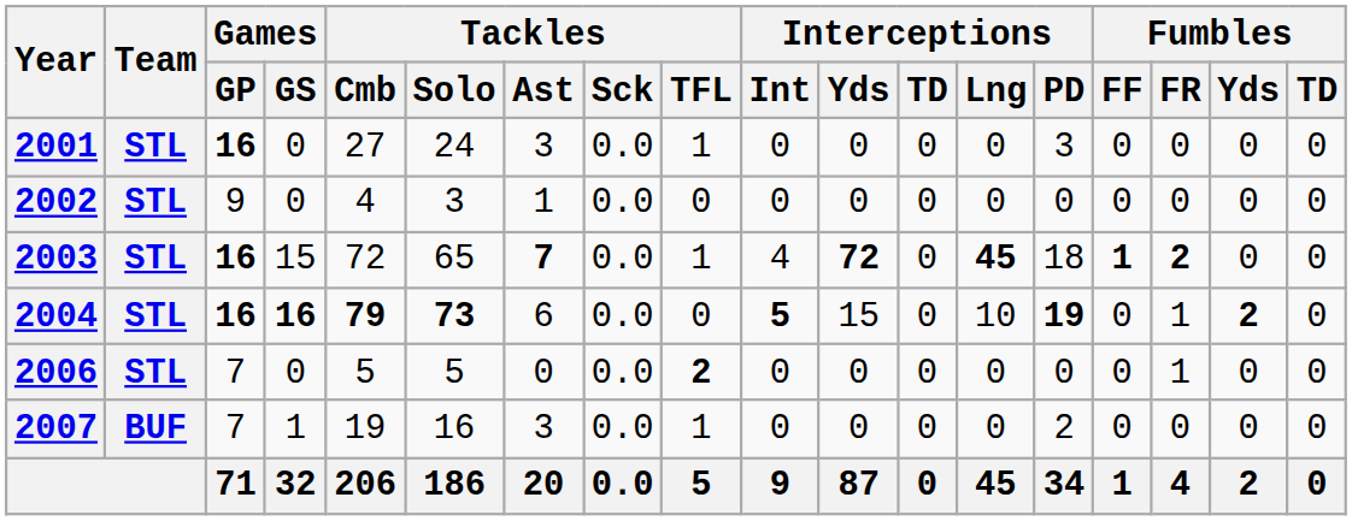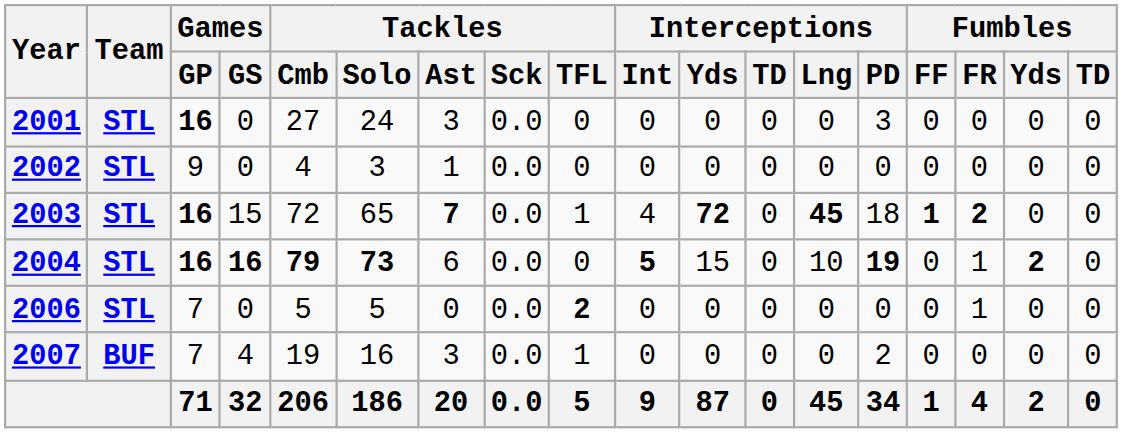 <table class="wikitable" style="text-align:center">
 <tr>
 <th rowspan="2">Year</th>
 <th rowspan="2">Team</th>
 <th colspan="2">Games</th>
 <th colspan="5">Tackles</th>
 <th colspan="5">Interceptions</th>
 <th colspan="4">Fumbles</th>
 </tr>
 <tr>
 <th>GP</th>
 <th>GS</th>
 <th>Cmb</th>
 <th>Solo</th>
 <th>Ast</th>
 <th>Sck</th>
 <th>TFL</th>
 <th>Int</th>
 <th>Yds</th>
 <th>TD</th>
 <th>Lng</th>
 <th>PD</th>
 <th>FF</th>
 <th>FR</th>
 <th>Yds</th>
 <th>TD</th>
 </tr>
 <tr>
 <th><a href='#'>2001</a></th>
 <th><a href='#'>STL</a></th>
 <td><strong>16</strong></td>
 <td>0</td>
 <td>27</td>
 <td>24</td>
 <td>3</td>
 <td>0.0</td>
-<td>1</td>
+<td>0</td>
 <td>0</td>
 <td>0</td>
 <td>0</td>
 <td>0</td>
 <td>3</td>
 <td>0</td>
 <td>0</td>
 <td>0</td>
 <td>0</td>
 </tr>
 <tr>
 <th><a href='#'>2002</a></th>
 <th><a href='#'>STL</a></th>
 <td>9</td>
 <td>0</td>
 <td>4</td>
 <td>3</td>
 <td>1</td>
 <td>0.0</td>
 <td>0</td>
 <td>0</td>
 <td>0</td>
 <td>0</td>
 <td>0</td>
 <td>0</td>
 <td>0</td>
 <td>0</td>
 <td>0</td>
 <td>0</td>
 </tr>
 <tr>
 <th><a href='#'>2003</a></th>
 <th><a href='#'>STL</a></th>
 <td><strong>16</strong></td>
 <td>15</td>
 <td>72</td>
 <td>65</td>
 <td><strong>7</strong></td>
 <td>0.0</td>
 <td>1</td>
 <td>4</td>
 <td><strong>72</strong></td>
 <td>0</td>
 <td><strong>45</strong></td>
 <td>18</td>
 <td><strong>1</strong></td>
 <td><strong>2</strong></td>
 <td>0</td>
 <td>0</td>
 </tr>
 <tr>
 <th><a href='#'>2004</a></th>
 <th><a href='#'>STL</a></th>
 <td><strong>16</strong></td>
 <td><strong>16</strong></td>
 <td><strong>79</strong></td>
 <td><strong>73</strong></td>
 <td>6</td>
 <td>0.0</td>
 <td>0</td>
 <td><strong>5</strong></td>
 <td>15</td>
 <td>0</td>
 <td>10</td>
 <td><strong>19</strong></td>
 <td>0</td>
 <td>1</td>
 <td><strong>2</strong></td>
 <td>0</td>
 </tr>
 <tr>
 <th><a href='#'>2006</a></th>
 <th><a href='#'>STL</a></th>
 <td>7</td>
 <td>0</td>
 <td>5</td>
 <td>5</td>
 <td>0</td>
 <td>0.0</td>
 <td><strong>2</strong></td>
 <td>0</td>
 <td>0</td>
 <td>0</td>
 <td>0</td>
 <td>0</td>
 <td>0</td>
 <td>1</td>
 <td>0</td>
 <td>0</td>
 </tr>
 <tr>
 <th><a href='#'>2007</a></th>
 <th><a href='#'>BUF</a></th>
 <td>7</td>
-<td>1</td>
+<td>4</td>
 <td>19</td>
 <td>16</td>
 <td>3</td>
 <td>0.0</td>
 <td>1</td>
 <td>0</td>
 <td>0</td>
 <td>0</td>
 <td>0</td>
 <td>2</td>
 <td>0</td>
 <td>0</td>
 <td>0</td>
 <td>0</td>
 </tr>
 <tr>
 <th colspan="2"></th>
 <th>71</th>
 <th>32</th>
 <th>206</th>
 <th>186</th>
 <th>20</th>
 <th>0.0</th>
 <th>5</th>
 <th>9</th>
 <th>87</th>
 <th>0</th>
 <th>45</th>
 <th>34</th>
 <th>1</th>
 <th>4</th>
 <th>2</th>
 <th>0</th>
 </tr>
 </table>
